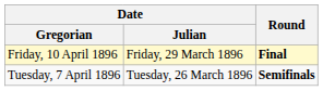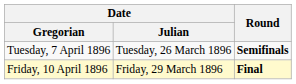 <table class="wikitable">
 <tr>
 <th colspan=2>Date</th>
 <th rowspan=2>Round</th>
 </tr>
 <tr>
 <th>Gregorian</th>
 <th>Julian</th>
 </tr>
+<tr>
+<td>Tuesday, 7 April 1896</td>
+<td>Tuesday, 26 March 1896</td>
+<td><strong>Semifinals</strong></td>
+</tr>
 <tr style=background:lemonchiffon>
 <td>Friday, 10 April 1896</td>
 <td>Friday, 29 March 1896</td>
 <td><strong>Final</strong></td>
 </tr>
-<tr>
-<td>Tuesday, 7 April 1896</td>
-<td>Tuesday, 26 March 1896</td>
-<td><strong>Semifinals</strong></td>
-</tr>
 </table>
